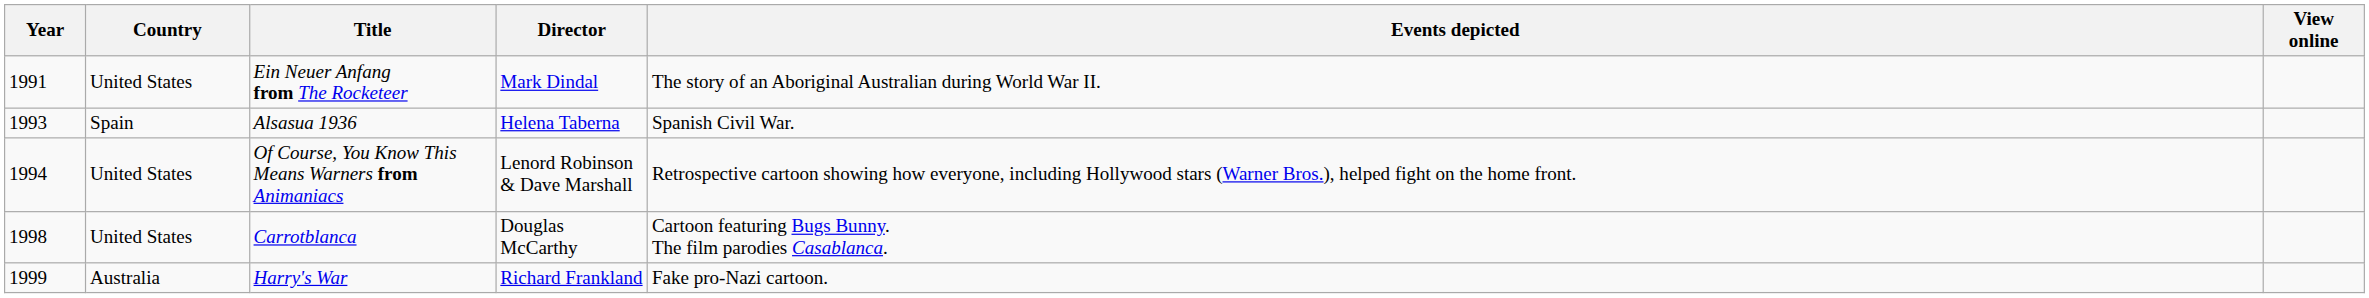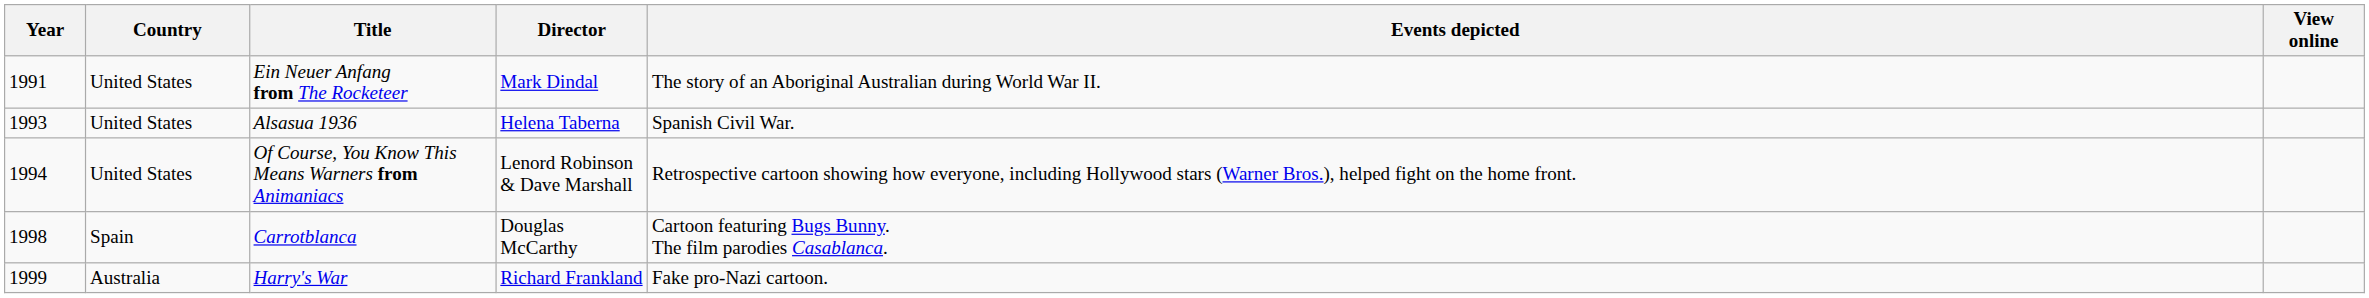 <table class="wikitable" width="100%">
 <tr>
 <th>Year</th>
 <th width=130>Country</th>
 <th width=200>Title</th>
 <th width=120>Director</th>
 <th>Events depicted</th>
 <th>View<br>online</th>
 </tr>
 <tr>
 <td>1991</td>
 <td>United States</td>
 <td><em>Ein Neuer Anfang</em><br><strong>from</strong> <em><a href='#'>The Rocketeer</a></em></td>
 <td><a href='#'>Mark Dindal</a></td>
 <td>The story of an Aboriginal Australian during World War II.</td>
 <td></td>
 </tr>
 <tr>
 <td>1993</td>
-<td>Spain</td>
+<td>United States</td>
 <td><em>Alsasua 1936</em></td>
 <td><a href='#'>Helena Taberna</a></td>
 <td>Spanish Civil War.</td>
 <td></td>
 </tr>
 <tr>
 <td>1994</td>
 <td>United States</td>
 <td><em>Of Course, You Know This Means Warners</em> <strong>from</strong> <em><a href='#'>Animaniacs</a></em></td>
 <td>Lenord Robinson & Dave Marshall</td>
 <td>Retrospective cartoon showing how everyone, including Hollywood stars (<a href='#'>Warner Bros.</a>), helped fight on the home front.</td>
 <td></td>
 </tr>
 <tr>
 <td>1998</td>
-<td>United States</td>
+<td>Spain</td>
 <td><em><a href='#'>Carrotblanca</a></em></td>
 <td>Douglas McCarthy</td>
 <td>Cartoon featuring <a href='#'>Bugs Bunny</a>.<br>The film parodies <em><a href='#'>Casablanca</a></em>.</td>
 <td></td>
 </tr>
 <tr>
 <td>1999</td>
 <td>Australia</td>
 <td><em><a href='#'>Harry's War</a></em></td>
 <td><a href='#'>Richard Frankland</a></td>
 <td>Fake pro-Nazi cartoon.</td>
 <td></td>
 </tr>
 </table>
